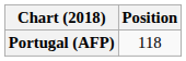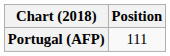 <table class="wikitable sortable plainrowheaders" style="text-align:center">
 <tr>
 <th scope="col">Chart (2018)</th>
 <th scope="col">Position</th>
 </tr>
 <tr>
 <th scope="row">Portugal (AFP)</th>
-<td>118</td>
+<td>111</td>
 </tr>
 </table>
